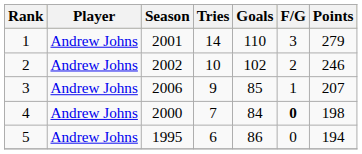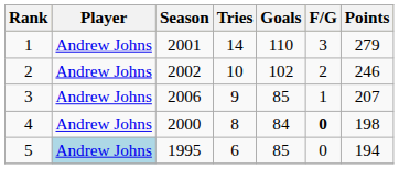 <table class="wikitable" style="text-align: center; font-size:100%">
 <tr bgcolor=#bdb76b>
 <th>Rank</th>
 <th>Player</th>
 <th>Season</th>
 <th>Tries</th>
 <th>Goals</th>
 <th>F/G</th>
 <th>Points</th>
 </tr>
 <tr>
 <td>1</td>
 <td><a href='#'>Andrew Johns</a></td>
 <td>2001</td>
 <td>14</td>
 <td>110</td>
 <td>3</td>
 <td>279</td>
 </tr>
 <tr>
 <td>2</td>
 <td><a href='#'>Andrew Johns</a></td>
 <td>2002</td>
 <td>10</td>
 <td>102</td>
 <td>2</td>
 <td>246</td>
 </tr>
 <tr>
 <td>3</td>
 <td><a href='#'>Andrew Johns</a></td>
 <td>2006</td>
 <td>9</td>
 <td>85</td>
 <td>1</td>
 <td>207</td>
 </tr>
 <tr>
 <td>4</td>
 <td><a href='#'>Andrew Johns</a></td>
 <td>2000</td>
-<td>7</td>
+<td>8</td>
 <td>84</td>
 <td><strong>0</strong></td>
 <td>198</td>
 </tr>
 <tr>
 <td>5</td>
-<td><a href='#'>Andrew Johns</a></td>
+<td style="background: lightblue;"><a href='#'>Andrew Johns</a></td>
 <td>1995</td>
 <td>6</td>
-<td>86</td>
+<td>85</td>
 <td>0</td>
 <td>194</td>
 </tr>
 <tr>
 </tr>
 </table>
